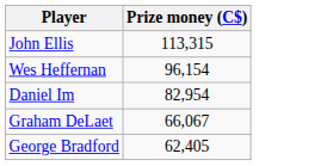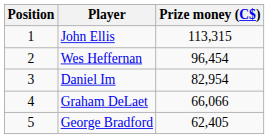 <table class=wikitable>
 <tr>
+<th>Position</th>
 <th>Player</th>
 <th>Prize money (<a href='#'>C$</a>)</th>
 </tr>
 <tr>
+<td align=center>1</td>
 <td> <a href='#'>John Ellis</a></td>
 <td align=center>113,315</td>
 </tr>
 <tr>
+<td align=center>2</td>
 <td> <a href='#'>Wes Heffernan</a></td>
-<td align=center>96,154</td>
+<td align=center>96,454</td>
 </tr>
 <tr>
+<td align=center>3</td>
 <td> <a href='#'>Daniel Im</a></td>
 <td align=center>82,954</td>
 </tr>
 <tr>
+<td align=center>4</td>
 <td> <a href='#'>Graham DeLaet</a></td>
-<td align=center>66,067</td>
+<td align=center>66,066</td>
 </tr>
 <tr>
+<td align=center>5</td>
 <td> <a href='#'>George Bradford</a></td>
 <td align=center>62,405</td>
 </tr>
 </table>
